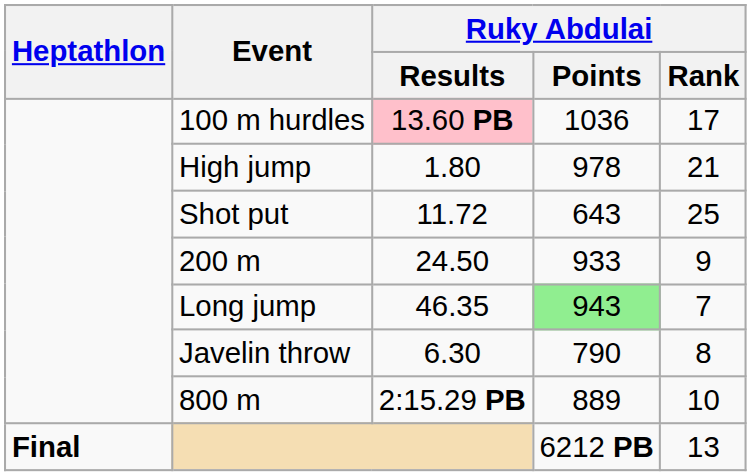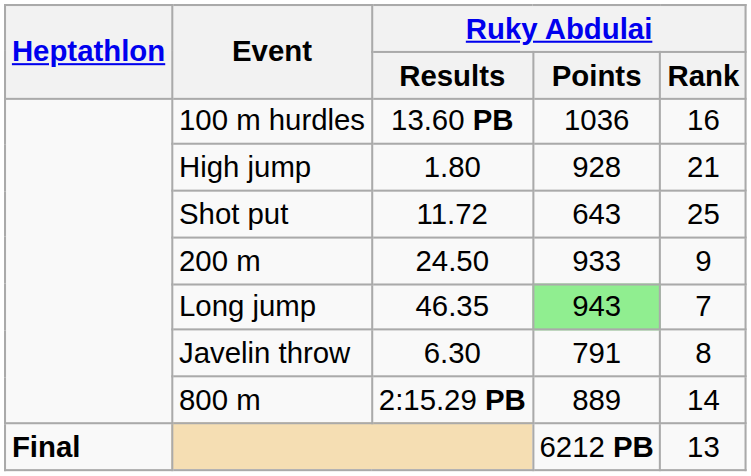 <table class=wikitable style="font-size:90%">
 <tr>
 <th rowspan="2"><a href='#'>Heptathlon</a></th>
 <th rowspan="2">Event</th>
 <th colspan="3"><a href='#'>Ruky Abdulai</a></th>
 </tr>
 <tr>
 <th>Results</th>
 <th>Points</th>
 <th>Rank</th>
 </tr>
 <tr>
 <td rowspan="7"></td>
 <td>100 m hurdles</td>
-<td align=center style="background: pink;">13.60 <strong>PB</strong></td>
+<td align=center>13.60 <strong>PB</strong></td>
 <td align=center>1036</td>
-<td align=center>17</td>
+<td align=center>16</td>
 </tr>
 <tr>
 <td>High jump</td>
 <td align=center>1.80</td>
-<td align=center>978</td>
+<td align=center>928</td>
 <td align=center>21</td>
 </tr>
 <tr>
 <td>Shot put</td>
 <td align=center>11.72</td>
 <td align=center>643</td>
 <td align=center>25</td>
 </tr>
 <tr>
 <td>200 m</td>
 <td align=center>24.50</td>
 <td align=center>933</td>
 <td align=center>9</td>
 </tr>
 <tr>
 <td>Long jump</td>
 <td align=center>46.35</td>
 <td align=center style="background: lightgreen;">943</td>
 <td align=center>7</td>
 </tr>
 <tr>
 <td>Javelin throw</td>
 <td align=center>6.30</td>
-<td align=center>790</td>
+<td align=center>791</td>
 <td align=center>8</td>
 </tr>
 <tr>
 <td>800 m</td>
 <td align=center>2:15.29 <strong>PB</strong></td>
 <td align=center>889</td>
-<td align=center>10</td>
+<td align=center>14</td>
 </tr>
 <tr>
 <td><strong>Final</strong></td>
 <td colspan="2" style="background:wheat;"></td>
 <td align=center>6212 <strong>PB</strong></td>
 <td align=center>13</td>
 </tr>
 </table>
